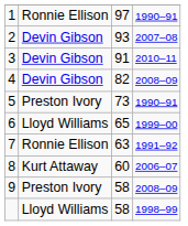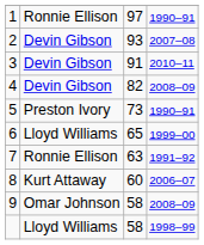 <table class="wikitable">
 <tr>
 </tr>
 <tr>
 <td>1</td>
 <td>Ronnie Ellison</td>
 <td>97</td>
 <td style="font-size:80%;"><a href='#'>1990–91</a></td>
 </tr>
 <tr>
 <td>2</td>
 <td><a href='#'>Devin Gibson</a></td>
 <td>93</td>
 <td style="font-size:80%;"><a href='#'>2007–08</a></td>
 </tr>
 <tr>
 <td>3</td>
 <td><a href='#'>Devin Gibson</a></td>
 <td>91</td>
 <td style="font-size:80%;"><a href='#'>2010–11</a></td>
 </tr>
 <tr>
 <td>4</td>
 <td><a href='#'>Devin Gibson</a></td>
 <td>82</td>
 <td style="font-size:80%;"><a href='#'>2008–09</a></td>
 </tr>
 <tr>
 <td>5</td>
 <td>Preston Ivory</td>
 <td>73</td>
 <td style="font-size:80%;"><a href='#'>1990–91</a></td>
 </tr>
 <tr>
 <td>6</td>
 <td>Lloyd Williams</td>
 <td>65</td>
 <td style="font-size:80%;"><a href='#'>1999–00</a></td>
 </tr>
 <tr>
 <td>7</td>
 <td>Ronnie Ellison</td>
 <td>63</td>
 <td style="font-size:80%;"><a href='#'>1991–92</a></td>
 </tr>
 <tr>
 <td>8</td>
 <td>Kurt Attaway</td>
 <td>60</td>
 <td style="font-size:80%;"><a href='#'>2006–07</a></td>
 </tr>
 <tr>
 <td>9</td>
-<td>Preston Ivory</td>
+<td>Omar Johnson</td>
 <td>58</td>
 <td style="font-size:80%;"><a href='#'>2008–09</a></td>
 </tr>
 <tr>
 <td></td>
 <td>Lloyd Williams</td>
 <td>58</td>
 <td style="font-size:80%;"><a href='#'>1998–99</a></td>
 </tr>
 </table>
